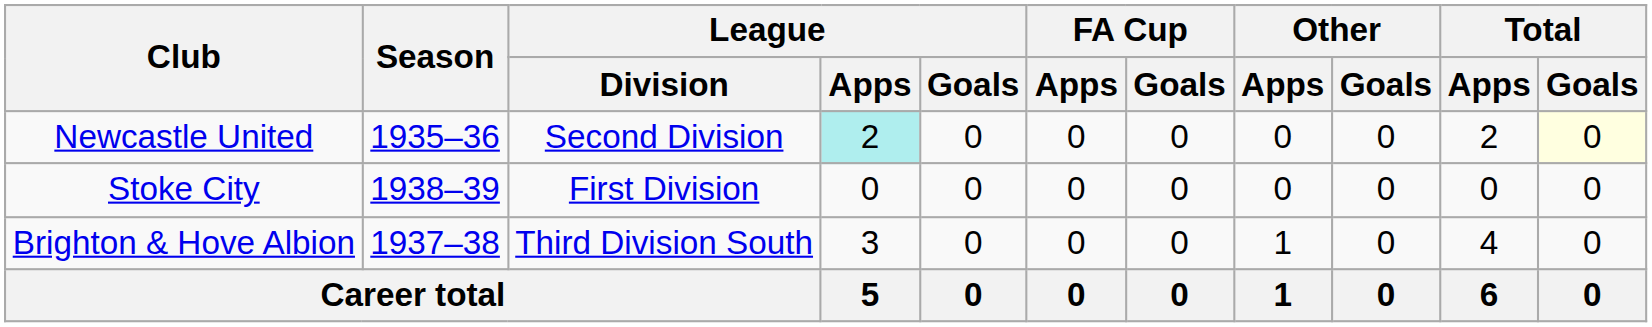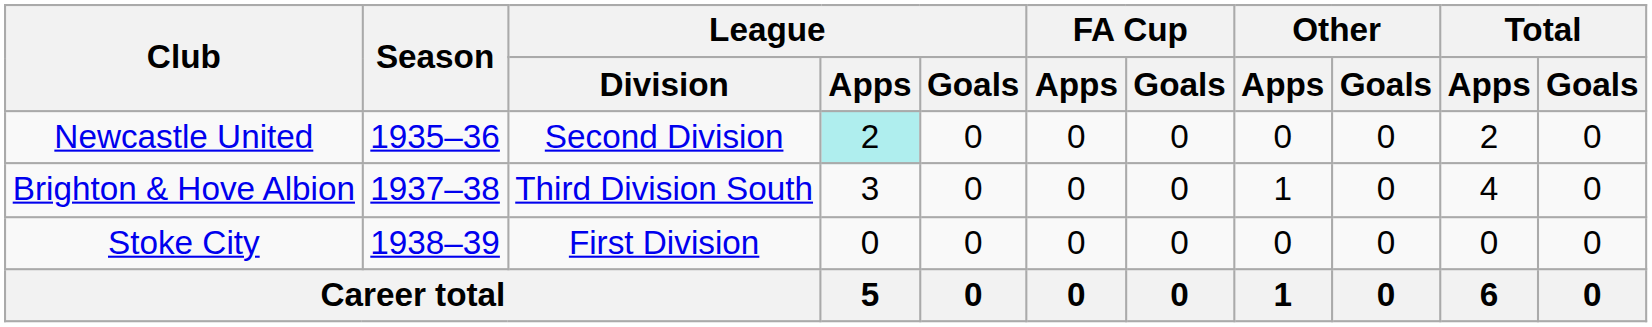 <table class="wikitable" style="text-align: center;">
 <tr>
 <th rowspan="2">Club</th>
 <th rowspan="2">Season</th>
 <th colspan="3">League</th>
 <th colspan="2">FA Cup</th>
 <th colspan="2">Other</th>
 <th colspan="2">Total</th>
 </tr>
 <tr>
 <th>Division</th>
 <th>Apps</th>
 <th>Goals</th>
 <th>Apps</th>
 <th>Goals</th>
 <th>Apps</th>
 <th>Goals</th>
 <th>Apps</th>
 <th>Goals</th>
 </tr>
 <tr>
 <td><a href='#'>Newcastle United</a></td>
 <td><a href='#'>1935–36</a></td>
 <td><a href='#'>Second Division</a></td>
 <td style="background: paleturquoise;">2</td>
 <td>0</td>
 <td>0</td>
 <td>0</td>
 <td>0</td>
 <td>0</td>
 <td>2</td>
-<td style="background: lightyellow;">0</td>
-</tr>
-<tr>
-<td><a href='#'>Stoke City</a></td>
-<td><a href='#'>1938–39</a></td>
-<td><a href='#'>First Division</a></td>
-<td>0</td>
-<td>0</td>
-<td>0</td>
-<td>0</td>
-<td>0</td>
-<td>0</td>
-<td>0</td>
 <td>0</td>
 </tr>
 <tr>
 <td><a href='#'>Brighton & Hove Albion</a></td>
 <td><a href='#'>1937–38</a></td>
 <td><a href='#'>Third Division South</a></td>
 <td>3</td>
 <td>0</td>
 <td>0</td>
 <td>0</td>
 <td>1</td>
 <td>0</td>
 <td>4</td>
 <td>0</td>
 </tr>
 <tr>
+<td><a href='#'>Stoke City</a></td>
+<td><a href='#'>1938–39</a></td>
+<td><a href='#'>First Division</a></td>
+<td>0</td>
+<td>0</td>
+<td>0</td>
+<td>0</td>
+<td>0</td>
+<td>0</td>
+<td>0</td>
+<td>0</td>
+</tr>
+<tr>
 <th colspan="3">Career total</th>
 <th>5</th>
 <th>0</th>
 <th>0</th>
 <th>0</th>
 <th>1</th>
 <th>0</th>
 <th>6</th>
 <th>0</th>
 </tr>
 </table>
